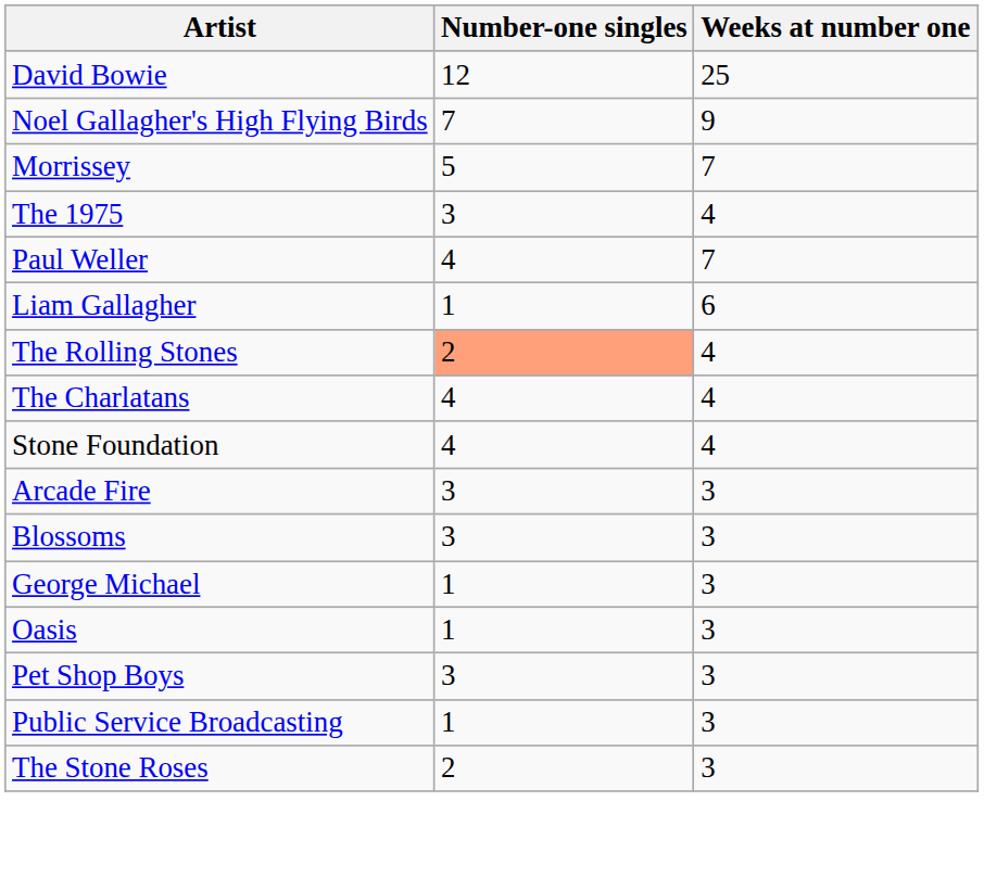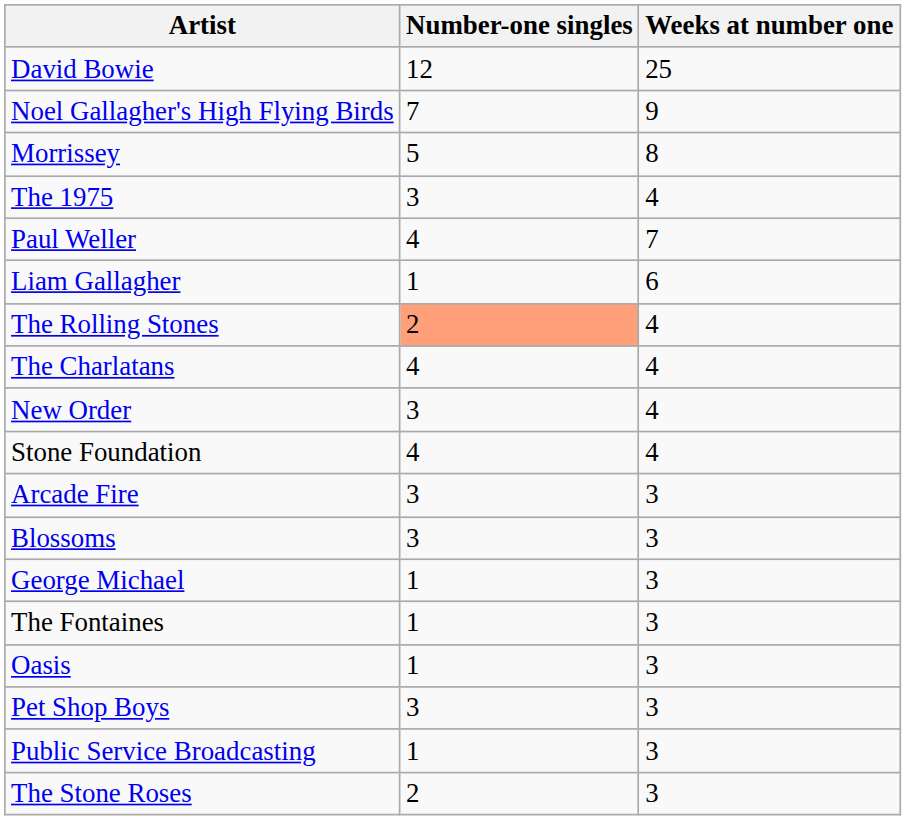 <table class="wikitable plainrowheaders sortable">
 <tr>
 <th scope=col>Artist</th>
 <th scope=col>Number-one singles</th>
 <th scope=col>Weeks at number one</th>
 </tr>
 <tr>
 <td><a href='#'>David Bowie</a></td>
 <td>12</td>
 <td>25</td>
 </tr>
 <tr>
 <td><a href='#'>Noel Gallagher's High Flying Birds</a></td>
 <td>7</td>
 <td>9</td>
 </tr>
 <tr>
 <td><a href='#'>Morrissey</a></td>
 <td>5</td>
-<td>7</td>
+<td>8</td>
 </tr>
 <tr>
 <td><a href='#'>The 1975</a></td>
 <td>3</td>
 <td>4</td>
 </tr>
 <tr>
 <td><a href='#'>Paul Weller</a></td>
 <td>4</td>
 <td>7</td>
 </tr>
 <tr>
 <td><a href='#'>Liam Gallagher</a></td>
 <td>1</td>
 <td>6</td>
 </tr>
 <tr>
 <td><a href='#'>The Rolling Stones</a></td>
 <td style="background: lightsalmon;">2</td>
 <td>4</td>
 </tr>
 <tr>
 <td><a href='#'>The Charlatans</a></td>
 <td>4</td>
 <td>4</td>
 </tr>
 <tr>
+<td><a href='#'>New Order</a></td>
+<td>3</td>
+<td>4</td>
+</tr>
+<tr>
 <td>Stone Foundation</td>
 <td>4</td>
 <td>4</td>
 </tr>
 <tr>
 <td><a href='#'>Arcade Fire</a></td>
 <td>3</td>
 <td>3</td>
 </tr>
 <tr>
 <td><a href='#'>Blossoms</a></td>
 <td>3</td>
 <td>3</td>
 </tr>
 <tr>
 <td><a href='#'>George Michael</a></td>
+<td>1</td>
+<td>3</td>
+</tr>
+<tr>
+<td>The Fontaines</td>
 <td>1</td>
 <td>3</td>
 </tr>
 <tr>
 <td><a href='#'>Oasis</a></td>
 <td>1</td>
 <td>3</td>
 </tr>
 <tr>
 <td><a href='#'>Pet Shop Boys</a></td>
 <td>3</td>
 <td>3</td>
 </tr>
 <tr>
 <td><a href='#'>Public Service Broadcasting</a></td>
 <td>1</td>
 <td>3</td>
 </tr>
 <tr>
 <td><a href='#'>The Stone Roses</a></td>
 <td>2</td>
 <td>3</td>
 </tr>
 </table>
